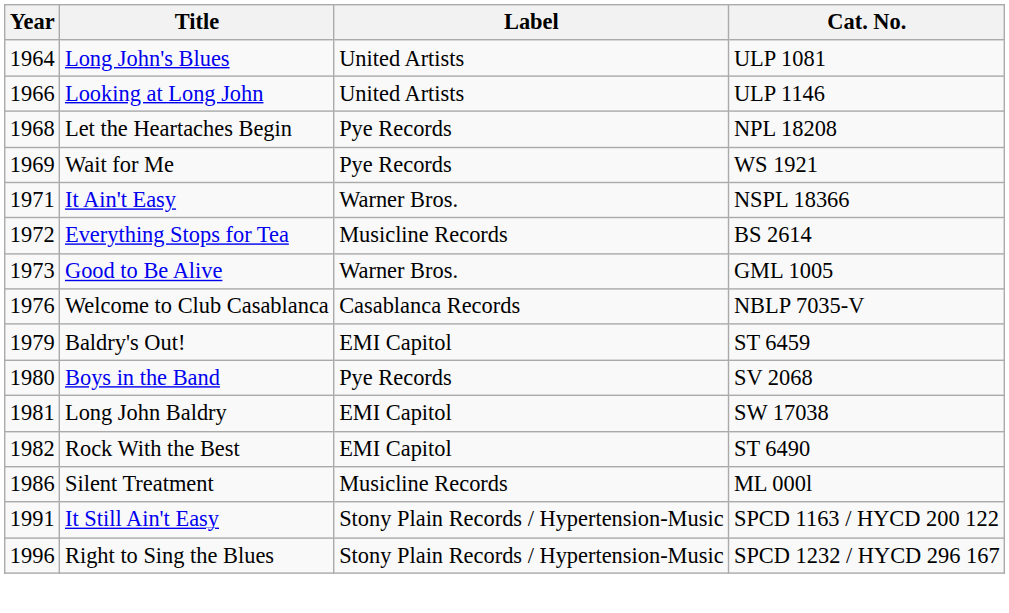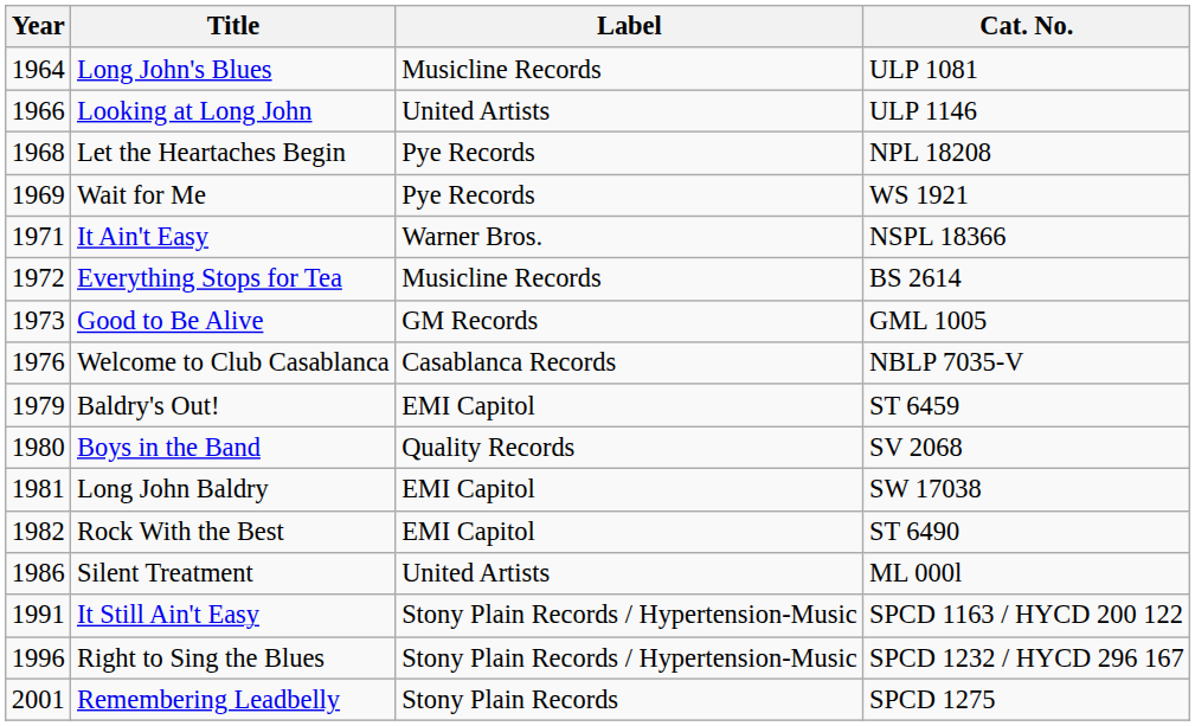 <table class="wikitable">
 <tr>
 <th>Year</th>
 <th>Title</th>
 <th>Label</th>
 <th>Cat. No.</th>
 </tr>
 <tr>
 <td>1964</td>
 <td><a href='#'>Long John's Blues</a></td>
-<td>United Artists</td>
+<td>Musicline Records</td>
 <td>ULP 1081</td>
 </tr>
 <tr>
 <td>1966</td>
 <td><a href='#'>Looking at Long John</a></td>
 <td>United Artists</td>
 <td>ULP 1146</td>
 </tr>
 <tr>
 <td>1968</td>
 <td>Let the Heartaches Begin</td>
 <td>Pye Records</td>
 <td>NPL 18208</td>
 </tr>
 <tr>
 <td>1969</td>
 <td>Wait for Me</td>
 <td>Pye Records</td>
 <td>WS 1921</td>
 </tr>
 <tr>
 <td>1971</td>
 <td><a href='#'>It Ain't Easy</a></td>
 <td>Warner Bros.</td>
 <td>NSPL 18366</td>
 </tr>
 <tr>
 <td>1972</td>
 <td><a href='#'>Everything Stops for Tea</a></td>
 <td>Musicline Records</td>
 <td>BS 2614</td>
 </tr>
 <tr>
 <td>1973</td>
 <td><a href='#'>Good to Be Alive</a></td>
-<td>Warner Bros.</td>
+<td>GM Records</td>
 <td>GML 1005</td>
 </tr>
 <tr>
 <td>1976</td>
 <td>Welcome to Club Casablanca</td>
 <td>Casablanca Records</td>
 <td>NBLP 7035-V</td>
 </tr>
 <tr>
 <td>1979</td>
 <td>Baldry's Out!</td>
 <td>EMI Capitol</td>
 <td>ST 6459</td>
 </tr>
 <tr>
 <td>1980</td>
 <td><a href='#'>Boys in the Band</a></td>
-<td>Pye Records</td>
+<td>Quality Records</td>
 <td>SV 2068</td>
 </tr>
 <tr>
 <td>1981</td>
 <td>Long John Baldry</td>
 <td>EMI Capitol</td>
 <td>SW 17038</td>
 </tr>
 <tr>
 <td>1982</td>
 <td>Rock With the Best</td>
 <td>EMI Capitol</td>
 <td>ST 6490</td>
 </tr>
 <tr>
 <td>1986</td>
 <td>Silent Treatment</td>
-<td>Musicline Records</td>
+<td>United Artists</td>
 <td>ML 000l</td>
 </tr>
 <tr>
 <td>1991</td>
 <td><a href='#'>It Still Ain't Easy</a></td>
 <td>Stony Plain Records / Hypertension-Music</td>
 <td>SPCD 1163 / HYCD 200 122</td>
 </tr>
 <tr>
 <td>1996</td>
 <td>Right to Sing the Blues</td>
 <td>Stony Plain Records / Hypertension-Music</td>
 <td>SPCD 1232 / HYCD 296 167</td>
 </tr>
+<tr>
+<td>2001</td>
+<td><a href='#'>Remembering Leadbelly</a></td>
+<td>Stony Plain Records</td>
+<td>SPCD 1275</td>
+</tr>
 </table>
